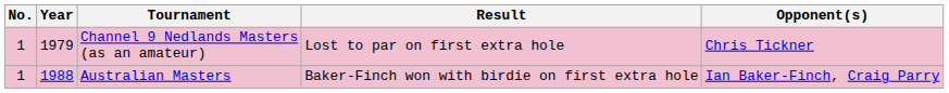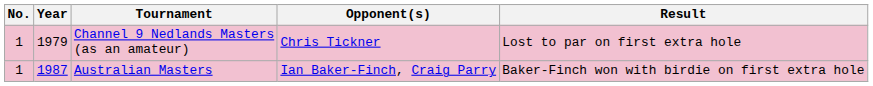 <table class="wikitable" style="font-size:95%;">
 <tr>
 <th>No.</th>
 <th>Year</th>
 <th>Tournament</th>
+<th>Opponent(s)</th>
 <th>Result</th>
-<th>Opponent(s)</th>
 </tr>
 <tr style="background:#F2C1D1;">
 <td align=center>1</td>
 <td>1979</td>
 <td><a href='#'>Channel 9 Nedlands Masters</a><br>(as an amateur)</td>
+<td> <a href='#'>Chris Tickner</a></td>
 <td>Lost to par on first extra hole</td>
-<td> <a href='#'>Chris Tickner</a></td>
 </tr>
 <tr style="background:#F2C1D1;">
 <td align=center>1</td>
-<td><a href='#'>1988</a></td>
+<td><a href='#'>1987</a></td>
 <td><a href='#'>Australian Masters</a></td>
+<td> <a href='#'>Ian Baker-Finch</a>,  <a href='#'>Craig Parry</a></td>
 <td>Baker-Finch won with birdie on first extra hole</td>
-<td> <a href='#'>Ian Baker-Finch</a>,  <a href='#'>Craig Parry</a></td>
 </tr>
 </table>
